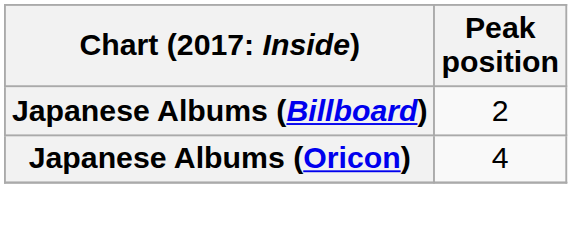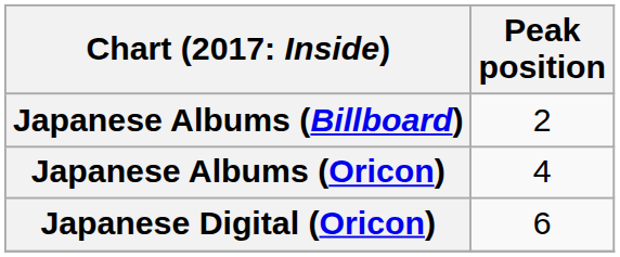 <table class="wikitable sortable plainrowheaders" style="text-align:center">
 <tr>
 <th scope="col">Chart (2017: <em>Inside</em>)</th>
 <th scope="col">Peak<br>position</th>
 </tr>
 <tr>
 <th scope="row">Japanese Albums (<a href='#'><em>Billboard</em></a>)</th>
 <td>2</td>
 </tr>
 <tr>
 <th scope="row">Japanese Albums (<a href='#'>Oricon</a>)</th>
 <td>4</td>
 </tr>
 <tr>
+<th scope="row">Japanese Digital (<a href='#'>Oricon</a>)</th>
+<td>6</td>
+</tr>
+<tr>
 </tr>
 </table>
